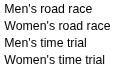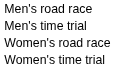 <table>
 <tr>
 <td>Men's road race<br></td>
+<td></td>
+<td></td>
+<td></td>
+</tr>
+<tr>
+<td>Men's time trial<br></td>
 <td></td>
 <td></td>
 <td></td>
 </tr>
 <tr valign="top">
 <td>Women's road race<br></td>
 <td></td>
 <td></td>
 <td></td>
 </tr>
 <tr>
-<td>Men's time trial<br></td>
-<td></td>
-<td></td>
-<td></td>
-</tr>
-<tr>
 <td>Women's time trial<br></td>
 <td></td>
 <td></td>
 <td></td>
 </tr>
 </table>
